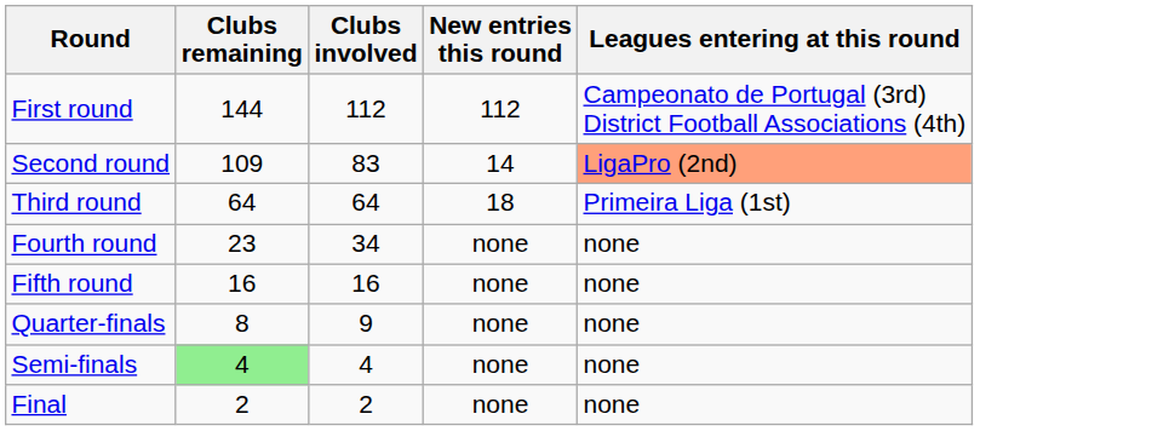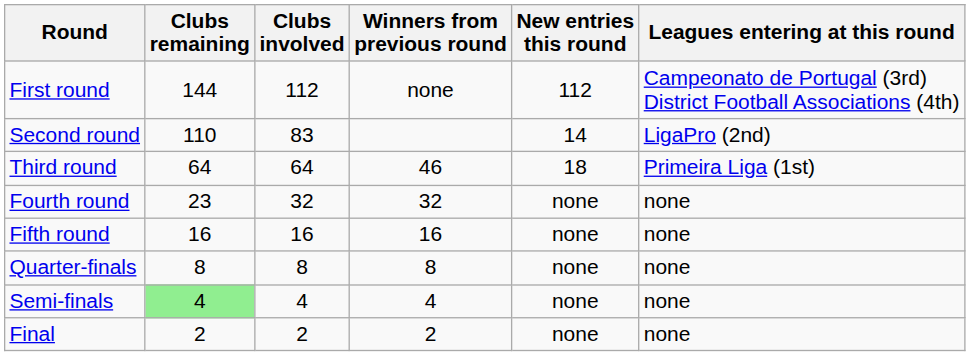 <table class="wikitable">
 <tr>
 <th>Round</th>
 <th>Clubs<br>remaining</th>
 <th>Clubs<br>involved</th>
+<th>Winners from<br>previous round</th>
 <th>New entries<br>this round</th>
 <th>Leagues entering at this round</th>
 </tr>
 <tr>
 <td><a href='#'>First round</a></td>
 <td style="text-align:center;">144</td>
 <td style="text-align:center;">112</td>
+<td style="text-align:center;">none</td>
 <td style="text-align:center;">112</td>
 <td><a href='#'>Campeonato de Portugal</a> (3rd)<br><a href='#'>District Football Associations</a> (4th)</td>
 </tr>
 <tr>
 <td><a href='#'>Second round</a></td>
-<td style="text-align:center;">109</td>
+<td style="text-align:center;">110</td>
 <td style="text-align:center;">83</td>
+<td style="text-align:center;"></td>
 <td style="text-align:center;">14</td>
-<td style="background: lightsalmon;"><a href='#'>LigaPro</a> (2nd)</td>
+<td><a href='#'>LigaPro</a> (2nd)</td>
 </tr>
 <tr>
 <td><a href='#'>Third round</a></td>
 <td style="text-align:center;">64</td>
 <td style="text-align:center;">64</td>
+<td style="text-align:center;">46</td>
 <td style="text-align:center;">18</td>
 <td><a href='#'>Primeira Liga</a> (1st)</td>
 </tr>
 <tr>
 <td><a href='#'>Fourth round</a></td>
 <td style="text-align:center;">23</td>
-<td style="text-align:center;">34</td>
+<td style="text-align:center;">32</td>
+<td style="text-align:center;">32</td>
 <td style="text-align:center;">none</td>
 <td>none</td>
 </tr>
 <tr>
 <td><a href='#'>Fifth round</a></td>
+<td style="text-align:center;">16</td>
 <td style="text-align:center;">16</td>
 <td style="text-align:center;">16</td>
 <td style="text-align:center;">none</td>
 <td>none</td>
 </tr>
 <tr>
 <td><a href='#'>Quarter-finals</a></td>
 <td style="text-align:center;">8</td>
-<td style="text-align:center;">9</td>
+<td style="text-align:center;">8</td>
+<td style="text-align:center;">8</td>
 <td style="text-align:center;">none</td>
 <td>none</td>
 </tr>
 <tr>
 <td><a href='#'>Semi-finals</a></td>
 <td style="background: lightgreen; text-align:center;">4</td>
+<td style="text-align:center;">4</td>
 <td style="text-align:center;">4</td>
 <td style="text-align:center;">none</td>
 <td>none</td>
 </tr>
 <tr>
 <td><a href='#'>Final</a></td>
 <td style="text-align:center;">2</td>
 <td style="text-align:center;">2</td>
+<td style="text-align:center;">2</td>
 <td style="text-align:center;">none</td>
 <td>none</td>
 </tr>
 </table>
